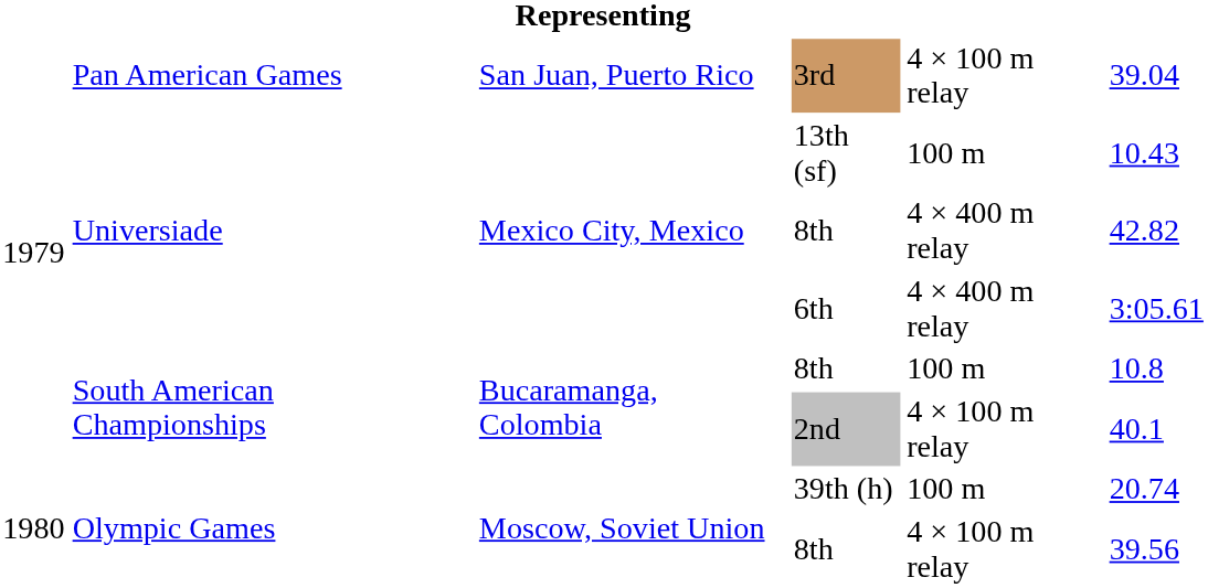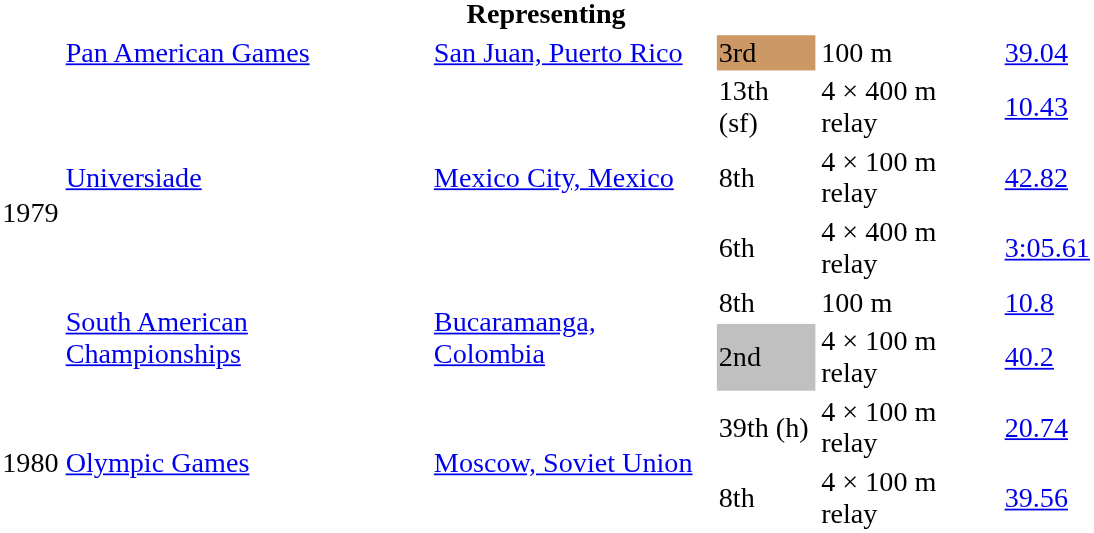 <table>
 <tr>
 <th colspan="6">Representing </th>
 </tr>
 <tr>
 <td rowspan=6>1979</td>
 <td><a href='#'>Pan American Games</a></td>
 <td><a href='#'>San Juan, Puerto Rico</a></td>
 <td bgcolor=cc9966>3rd</td>
-<td>4 × 100 m relay</td>
+<td>100 m</td>
 <td><a href='#'>39.04</a></td>
 </tr>
 <tr>
 <td rowspan=3><a href='#'>Universiade</a></td>
 <td rowspan=3><a href='#'>Mexico City, Mexico</a></td>
 <td>13th (sf)</td>
-<td>100 m</td>
+<td>4 × 400 m relay</td>
 <td><a href='#'>10.43</a></td>
 </tr>
 <tr>
 <td>8th</td>
-<td>4 × 400 m relay</td>
+<td>4 × 100 m relay</td>
 <td><a href='#'>42.82</a></td>
 </tr>
 <tr>
 <td>6th</td>
 <td>4 × 400 m relay</td>
 <td><a href='#'>3:05.61</a></td>
 </tr>
 <tr>
 <td rowspan=2><a href='#'>South American Championships</a></td>
 <td rowspan=2><a href='#'>Bucaramanga, Colombia</a></td>
 <td>8th</td>
 <td>100 m</td>
 <td><a href='#'>10.8</a></td>
 </tr>
 <tr>
 <td bgcolor=silver>2nd</td>
 <td>4 × 100 m relay</td>
-<td><a href='#'>40.1</a></td>
+<td><a href='#'>40.2</a></td>
 </tr>
 <tr>
 <td rowspan=2>1980</td>
 <td rowspan=2><a href='#'>Olympic Games</a></td>
 <td rowspan=2><a href='#'>Moscow, Soviet Union</a></td>
 <td>39th (h)</td>
-<td>100 m</td>
+<td>4 × 100 m relay</td>
 <td><a href='#'>20.74</a></td>
 </tr>
 <tr>
 <td>8th</td>
 <td>4 × 100 m relay</td>
 <td><a href='#'>39.56</a></td>
 </tr>
 </table>
